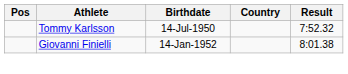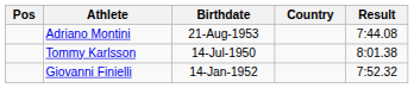 <table class="wikitable"  style="text-align:center; width:60%;">
 <tr>
 <th>Pos</th>
 <th>Athlete</th>
 <th>Birthdate</th>
 <th>Country</th>
 <th>Result</th>
 </tr>
 <tr>
 <td align=center></td>
+<td align=left><a href='#'>Adriano Montini</a></td>
+<td>21-Aug-1953</td>
+<td align=left></td>
+<td>7:44.08</td>
+</tr>
+<tr>
+<td align=center></td>
 <td align=left><a href='#'>Tommy Karlsson</a></td>
 <td>14-Jul-1950</td>
 <td align=left></td>
-<td>7:52.32</td>
+<td>8:01.38</td>
 </tr>
 <tr>
 <td align=center></td>
 <td align=left><a href='#'>Giovanni Finielli</a></td>
 <td>14-Jan-1952</td>
 <td align=left></td>
-<td>8:01.38</td>
+<td>7:52.32</td>
 </tr>
 </table>
